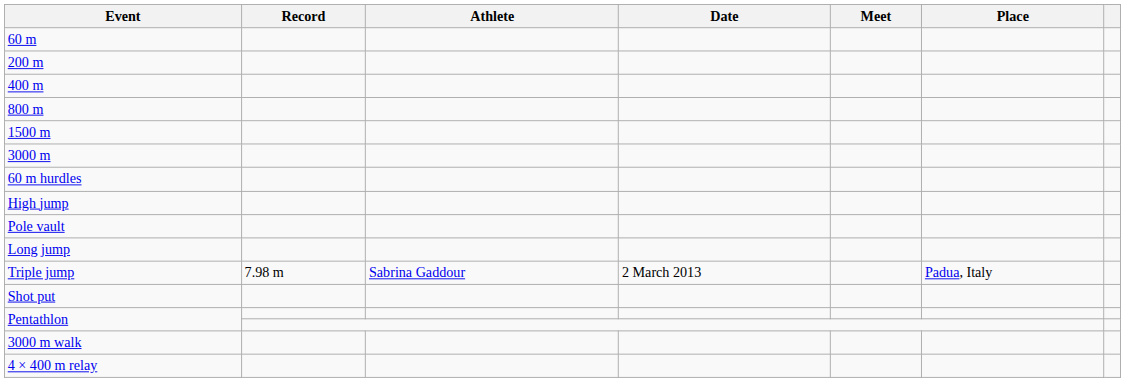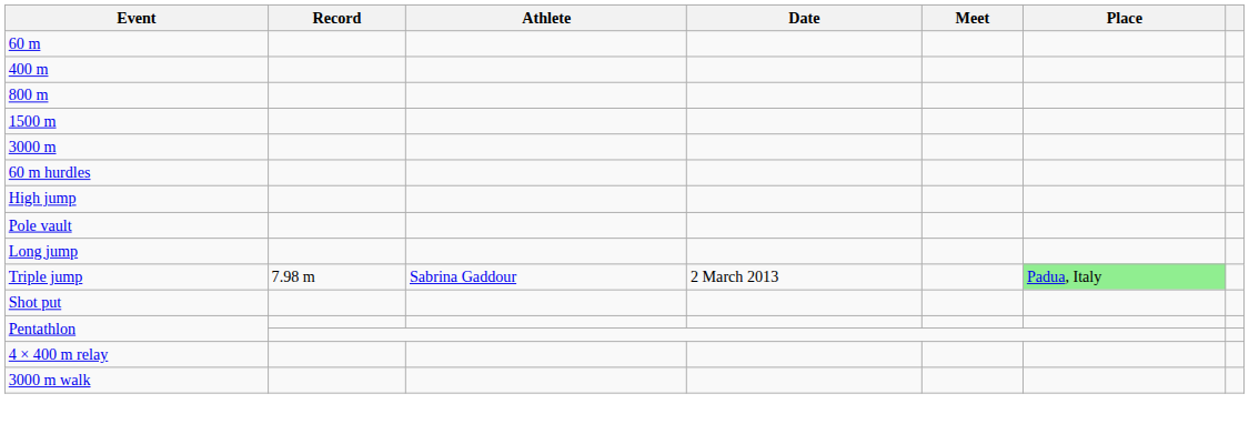 <table class="wikitable" style="font-size:95%; width: 95%;">
 <tr>
 <th>Event</th>
 <th>Record</th>
 <th>Athlete</th>
 <th>Date</th>
 <th>Meet</th>
 <th>Place</th>
 <th></th>
 </tr>
 <tr>
 <td><a href='#'>60 m</a></td>
-<td></td>
-<td></td>
-<td></td>
-<td></td>
-<td></td>
-<td></td>
-</tr>
-<tr>
-<td><a href='#'>200 m</a></td>
 <td></td>
 <td></td>
 <td></td>
 <td></td>
 <td></td>
 <td></td>
 </tr>
 <tr>
 <td><a href='#'>400 m</a></td>
 <td></td>
 <td></td>
 <td></td>
 <td></td>
 <td></td>
 <td></td>
 </tr>
 <tr>
 <td><a href='#'>800 m</a></td>
 <td></td>
 <td></td>
 <td></td>
 <td></td>
 <td></td>
 <td></td>
 </tr>
 <tr>
 <td><a href='#'>1500 m</a></td>
 <td></td>
 <td></td>
 <td></td>
 <td></td>
 <td></td>
 <td></td>
 </tr>
 <tr>
 <td><a href='#'>3000 m</a></td>
 <td></td>
 <td></td>
 <td></td>
 <td></td>
 <td></td>
 <td></td>
 </tr>
 <tr>
 <td><a href='#'>60 m hurdles</a></td>
 <td></td>
 <td></td>
 <td></td>
 <td></td>
 <td></td>
 <td></td>
 </tr>
 <tr>
 <td><a href='#'>High jump</a></td>
 <td></td>
 <td></td>
 <td></td>
 <td></td>
 <td></td>
 <td></td>
 </tr>
 <tr>
 <td><a href='#'>Pole vault</a></td>
 <td></td>
 <td></td>
 <td></td>
 <td></td>
 <td></td>
 <td></td>
 </tr>
 <tr>
 <td><a href='#'>Long jump</a></td>
 <td></td>
 <td></td>
 <td></td>
 <td></td>
 <td></td>
 <td></td>
 </tr>
 <tr>
 <td><a href='#'>Triple jump</a></td>
 <td>7.98 m</td>
 <td><a href='#'>Sabrina Gaddour</a></td>
 <td>2 March 2013</td>
 <td></td>
-<td><a href='#'>Padua</a>, Italy</td>
+<td style="background: lightgreen;"><a href='#'>Padua</a>, Italy</td>
 <td></td>
 </tr>
 <tr>
 <td><a href='#'>Shot put</a></td>
 <td></td>
 <td></td>
 <td></td>
 <td></td>
 <td></td>
 <td></td>
 </tr>
 <tr>
 <td rowspan=2><a href='#'>Pentathlon</a></td>
 <td></td>
 <td></td>
 <td></td>
 <td></td>
 <td></td>
 <td></td>
 </tr>
 <tr>
 <td colspan=5></td>
 <td></td>
 </tr>
 <tr>
+<td><a href='#'>4 × 400 m relay</a></td>
+<td></td>
+<td></td>
+<td></td>
+<td></td>
+<td></td>
+<td></td>
+</tr>
+<tr>
 <td><a href='#'>3000 m walk</a></td>
 <td></td>
 <td></td>
 <td></td>
 <td></td>
 <td></td>
 <td></td>
 </tr>
-<tr>
-<td><a href='#'>4 × 400 m relay</a></td>
-<td></td>
-<td></td>
-<td></td>
-<td></td>
-<td></td>
-<td></td>
-</tr>
 </table>
